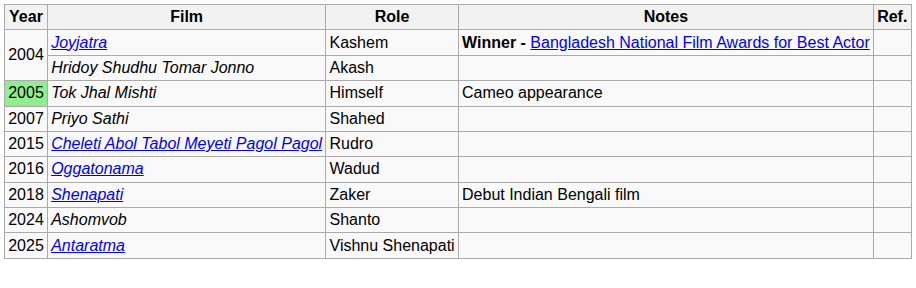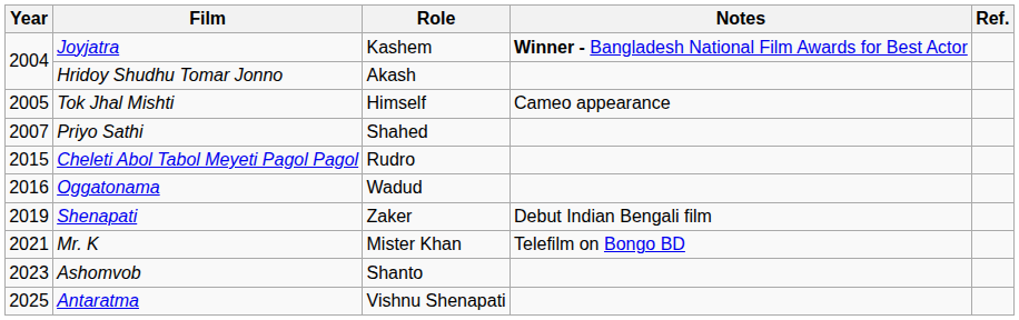 <table class="wikitable">
 <tr>
 <th>Year</th>
 <th>Film</th>
 <th>Role</th>
 <th>Notes</th>
 <th>Ref.</th>
 </tr>
 <tr>
 <td rowspan="2">2004</td>
 <td><em><a href='#'>Joyjatra</a></em></td>
 <td>Kashem</td>
 <td><strong>Winner -</strong> <a href='#'>Bangladesh National Film Awards for Best Actor</a></td>
 <td></td>
 </tr>
 <tr>
 <td><em>Hridoy Shudhu Tomar Jonno</em></td>
 <td>Akash</td>
 <td></td>
 <td></td>
 </tr>
 <tr>
-<td style="background: lightgreen;">2005</td>
+<td>2005</td>
 <td><em>Tok Jhal Mishti</em></td>
 <td>Himself</td>
 <td>Cameo appearance</td>
 <td></td>
 </tr>
 <tr>
 <td>2007</td>
 <td><em>Priyo Sathi</em></td>
 <td>Shahed</td>
 <td></td>
 <td></td>
 </tr>
 <tr>
 <td>2015</td>
 <td><em><a href='#'>Cheleti Abol Tabol Meyeti Pagol Pagol</a></em></td>
 <td>Rudro</td>
 <td></td>
 <td></td>
 </tr>
 <tr>
 <td>2016</td>
 <td><em><a href='#'>Oggatonama</a> </em></td>
 <td>Wadud</td>
 <td></td>
 <td></td>
 </tr>
 <tr>
-<td>2018</td>
+<td>2019</td>
 <td><em><a href='#'>Shenapati</a></em></td>
 <td>Zaker</td>
 <td>Debut Indian Bengali film</td>
 <td></td>
 </tr>
 <tr>
-<td>2024</td>
+<td>2021</td>
+<td><em>Mr. K</em></td>
+<td>Mister Khan</td>
+<td>Telefilm on <a href='#'>Bongo BD</a></td>
+<td></td>
+</tr>
+<tr>
+<td>2023</td>
 <td><em>Ashomvob</em></td>
 <td>Shanto</td>
 <td></td>
 <td></td>
 </tr>
 <tr>
 <td>2025</td>
 <td><em><a href='#'>Antaratma</a></em></td>
 <td>Vishnu Shenapati</td>
 <td></td>
 <td></td>
 </tr>
 </table>
